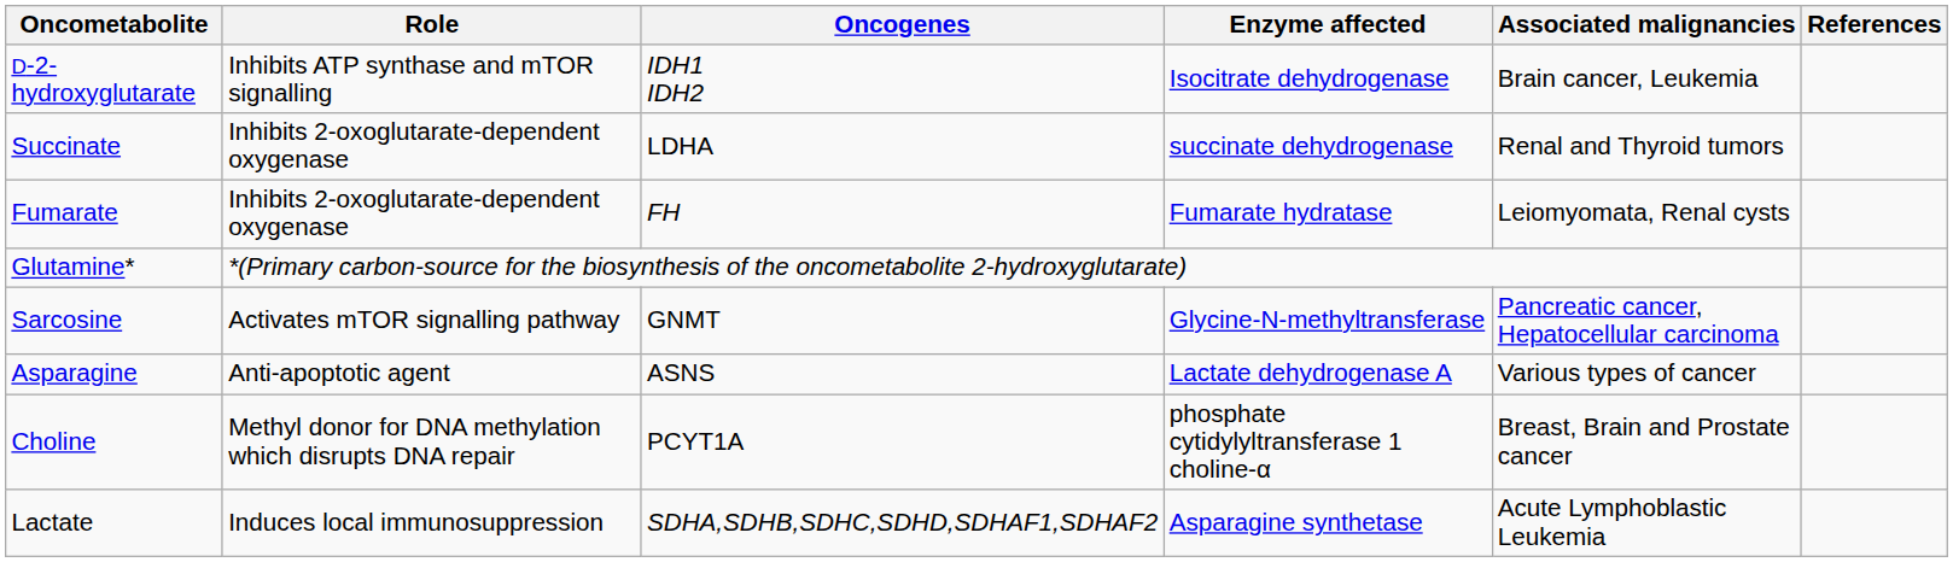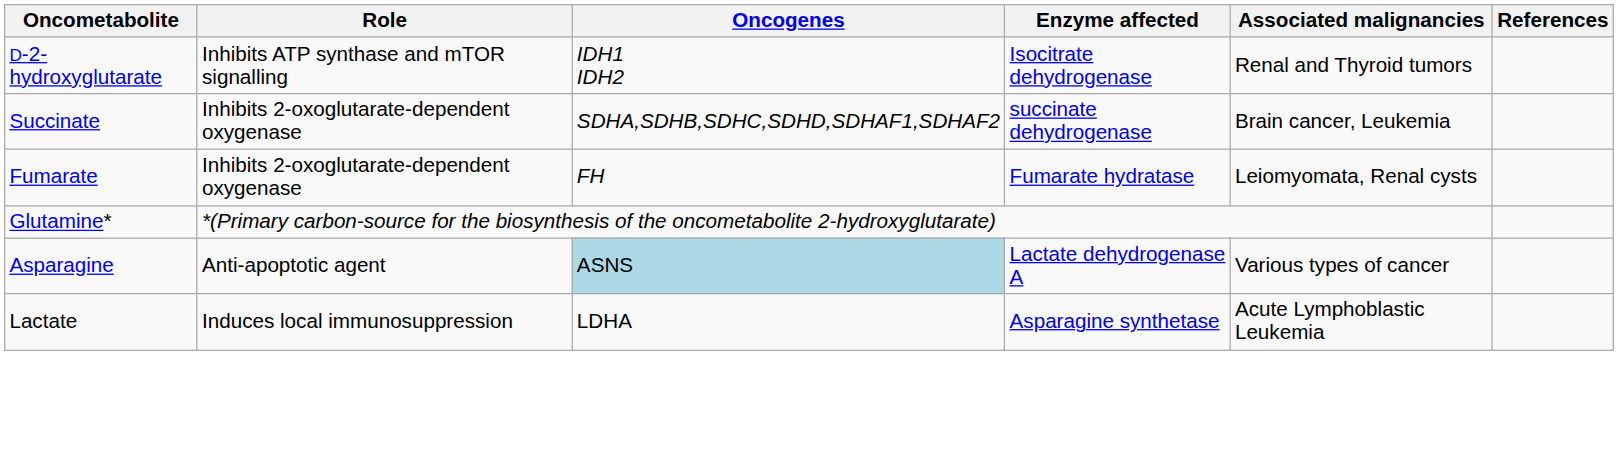 <table class="wikitable">
 <tr>
 <th>Oncometabolite</th>
 <th>Role</th>
 <th><a href='#'>Oncogenes</a></th>
 <th>Enzyme affected</th>
 <th>Associated malignancies</th>
 <th>References</th>
 </tr>
 <tr>
 <td><a href='#'><small>D</small>-2-hydroxyglutarate</a></td>
 <td>Inhibits ATP synthase and mTOR signalling</td>
 <td><em>IDH1</em><br><em>IDH2</em></td>
 <td><a href='#'>Isocitrate dehydrogenase</a></td>
-<td>Brain cancer, Leukemia</td>
+<td>Renal and Thyroid tumors</td>
 <td></td>
 </tr>
 <tr>
 <td><a href='#'>Succinate</a></td>
 <td>Inhibits 2-oxoglutarate-dependent oxygenase</td>
-<td>LDHA</td>
+<td><em>SDHA,SDHB,SDHC,SDHD,SDHAF1,SDHAF2</em></td>
 <td><a href='#'>succinate dehydrogenase</a></td>
-<td>Renal and Thyroid tumors</td>
+<td>Brain cancer, Leukemia</td>
 <td></td>
 </tr>
 <tr>
 <td><a href='#'>Fumarate</a></td>
 <td>Inhibits 2-oxoglutarate-dependent oxygenase</td>
 <td><em>FH</em></td>
 <td><a href='#'>Fumarate hydratase</a></td>
 <td>Leiomyomata, Renal cysts</td>
 <td></td>
 </tr>
 <tr>
 <td><a href='#'>Glutamine</a>*</td>
 <td colspan="4"><em>*(Primary carbon-source for the biosynthesis of the oncometabolite 2-hydroxyglutarate)</em></td>
 <td></td>
 </tr>
 <tr>
-<td><a href='#'>Sarcosine</a></td>
-<td>Activates mTOR signalling pathway</td>
-<td>GNMT</td>
-<td><a href='#'>Glycine-N-methyltransferase</a></td>
-<td><a href='#'>Pancreatic cancer</a>, <a href='#'>Hepatocellular carcinoma</a></td>
-<td></td>
-</tr>
-<tr>
 <td><a href='#'>Asparagine</a></td>
 <td>Anti-apoptotic agent</td>
-<td>ASNS</td>
+<td style="background: lightblue;">ASNS</td>
 <td><a href='#'>Lactate dehydrogenase A</a></td>
 <td>Various types of cancer</td>
 <td></td>
 </tr>
 <tr>
-<td><a href='#'>Choline</a></td>
-<td>Methyl donor for DNA methylation which disrupts DNA repair</td>
-<td>PCYT1A</td>
-<td>phosphate cytidylyltransferase 1 choline-α</td>
-<td>Breast, Brain and Prostate cancer</td>
-<td></td>
-</tr>
-<tr>
 <td>Lactate</td>
 <td>Induces local immunosuppression</td>
-<td><em>SDHA,SDHB,SDHC,SDHD,SDHAF1,SDHAF2</em></td>
+<td>LDHA</td>
 <td><a href='#'>Asparagine synthetase</a></td>
 <td>Acute Lymphoblastic Leukemia</td>
 <td></td>
 </tr>
 </table>
